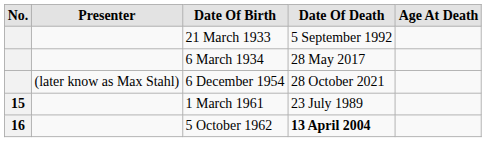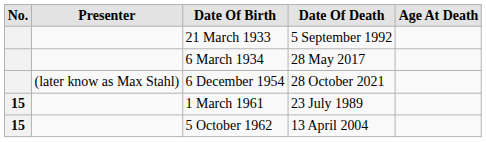 <table class="wikitable sortable" style="margin: 1em 1em 1em 0; background: #f9f9f9; border: 1px #aaa solid; border-collapse: collapse">
 <tr>
 <th style="background-color: #e3e3e3;" scope="col">No.</th>
 <th style="background-color: #e3e3e3;" scope="col">Presenter</th>
 <th style="background-color: #e3e3e3;" scope="col">Date Of Birth</th>
 <th style="background-color: #e3e3e3;" scope="col">Date Of Death</th>
 <th style="background-color: #e3e3e3;" scope="col">Age At Death</th>
 </tr>
 <tr>
 <th scope="row"></th>
 <td></td>
 <td>21 March 1933</td>
 <td>5 September 1992</td>
 <td></td>
 </tr>
 <tr>
 <th scope="row"></th>
 <td></td>
 <td>6 March 1934</td>
 <td>28 May 2017</td>
 <td></td>
 </tr>
 <tr>
 <th scope="row"></th>
 <td> (later know as Max Stahl)</td>
 <td>6 December 1954</td>
 <td>28 October 2021</td>
 <td></td>
 </tr>
 <tr>
 <th scope="row">15</th>
 <td></td>
 <td>1 March 1961</td>
 <td>23 July 1989</td>
 <td></td>
 </tr>
 <tr>
-<th scope="row">16</th>
+<th scope="row">15</th>
 <td></td>
 <td>5 October 1962</td>
-<td><strong>13 April 2004</strong></td>
+<td>13 April 2004</td>
 <td></td>
 </tr>
 </table>
